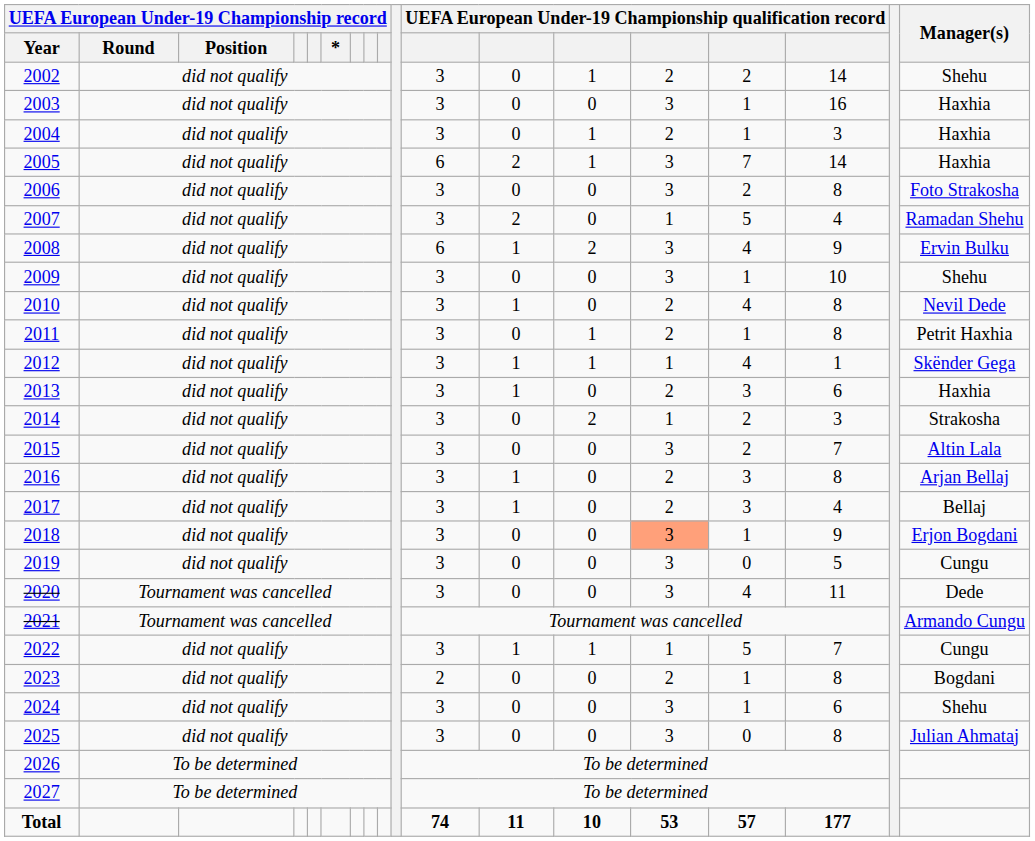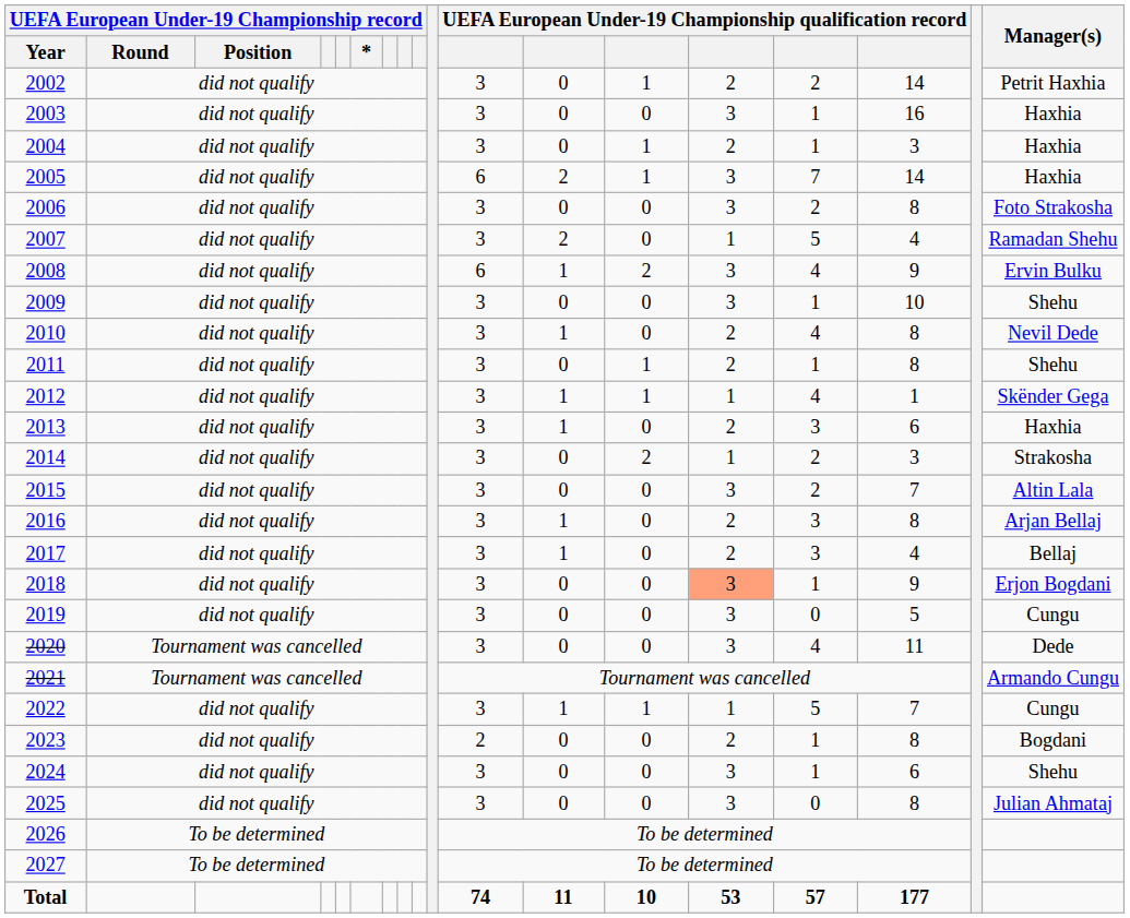 <table class="wikitable" style="text-align: center;">
 <tr>
 <th colspan=9><a href='#'>UEFA European Under-19 Championship record</a></th>
 <th style="width:1%;" rowspan="29"></th>
 <th colspan=6>UEFA European Under-19 Championship qualification record</th>
 <th style="width:1%;" rowspan="29"></th>
 <th rowspan=2>Manager(s)</th>
 </tr>
 <tr>
 <th>Year</th>
 <th>Round</th>
 <th>Position</th>
 <th></th>
 <th></th>
 <th> *</th>
 <th></th>
 <th></th>
 <th></th>
 <th></th>
 <th></th>
 <th></th>
 <th></th>
 <th></th>
 <th></th>
 </tr>
 <tr>
 <td> <a href='#'>2002</a></td>
 <td colspan=8><em>did not qualify</em></td>
 <td>3</td>
 <td>0</td>
 <td>1</td>
 <td>2</td>
 <td>2</td>
 <td>14</td>
-<td>Shehu</td>
+<td>Petrit Haxhia</td>
 </tr>
 <tr>
 <td> <a href='#'>2003</a></td>
 <td colspan=8><em>did not qualify</em></td>
 <td>3</td>
 <td>0</td>
 <td>0</td>
 <td>3</td>
 <td>1</td>
 <td>16</td>
 <td>Haxhia</td>
 </tr>
 <tr>
 <td> <a href='#'>2004</a></td>
 <td colspan=8><em>did not qualify</em></td>
 <td>3</td>
 <td>0</td>
 <td>1</td>
 <td>2</td>
 <td>1</td>
 <td>3</td>
 <td>Haxhia</td>
 </tr>
 <tr>
 <td> <a href='#'>2005</a></td>
 <td colspan=8><em>did not qualify</em></td>
 <td>6</td>
 <td>2</td>
 <td>1</td>
 <td>3</td>
 <td>7</td>
 <td>14</td>
 <td>Haxhia</td>
 </tr>
 <tr>
 <td> <a href='#'>2006</a></td>
 <td colspan=8><em>did not qualify</em></td>
 <td>3</td>
 <td>0</td>
 <td>0</td>
 <td>3</td>
 <td>2</td>
 <td>8</td>
 <td><a href='#'>Foto Strakosha</a></td>
 </tr>
 <tr>
 <td> <a href='#'>2007</a></td>
 <td colspan=8><em>did not qualify</em></td>
 <td>3</td>
 <td>2</td>
 <td>0</td>
 <td>1</td>
 <td>5</td>
 <td>4</td>
 <td><a href='#'>Ramadan Shehu</a></td>
 </tr>
 <tr>
 <td> <a href='#'>2008</a></td>
 <td colspan=8><em>did not qualify</em></td>
 <td>6</td>
 <td>1</td>
 <td>2</td>
 <td>3</td>
 <td>4</td>
 <td>9</td>
 <td><a href='#'>Ervin Bulku</a></td>
 </tr>
 <tr>
 <td> <a href='#'>2009</a></td>
 <td colspan=8><em>did not qualify</em></td>
 <td>3</td>
 <td>0</td>
 <td>0</td>
 <td>3</td>
 <td>1</td>
 <td>10</td>
 <td>Shehu</td>
 </tr>
 <tr>
 <td> <a href='#'>2010</a></td>
 <td colspan=8><em>did not qualify</em></td>
 <td>3</td>
 <td>1</td>
 <td>0</td>
 <td>2</td>
 <td>4</td>
 <td>8</td>
 <td><a href='#'>Nevil Dede</a></td>
 </tr>
 <tr>
 <td> <a href='#'>2011</a></td>
 <td colspan=8><em>did not qualify</em></td>
 <td>3</td>
 <td>0</td>
 <td>1</td>
 <td>2</td>
 <td>1</td>
 <td>8</td>
-<td>Petrit Haxhia</td>
+<td>Shehu</td>
 </tr>
 <tr>
 <td> <a href='#'>2012</a></td>
 <td colspan=8><em>did not qualify</em></td>
 <td>3</td>
 <td>1</td>
 <td>1</td>
 <td>1</td>
 <td>4</td>
 <td>1</td>
 <td><a href='#'>Skënder Gega</a></td>
 </tr>
 <tr>
 <td> <a href='#'>2013</a></td>
 <td colspan=8><em>did not qualify</em></td>
 <td>3</td>
 <td>1</td>
 <td>0</td>
 <td>2</td>
 <td>3</td>
 <td>6</td>
 <td>Haxhia</td>
 </tr>
 <tr>
 <td> <a href='#'>2014</a></td>
 <td colspan=8><em>did not qualify</em></td>
 <td>3</td>
 <td>0</td>
 <td>2</td>
 <td>1</td>
 <td>2</td>
 <td>3</td>
 <td>Strakosha</td>
 </tr>
 <tr>
 <td> <a href='#'>2015</a></td>
 <td colspan=8><em>did not qualify</em></td>
 <td>3</td>
 <td>0</td>
 <td>0</td>
 <td>3</td>
 <td>2</td>
 <td>7</td>
 <td><a href='#'>Altin Lala</a></td>
 </tr>
 <tr>
 <td> <a href='#'>2016</a></td>
 <td colspan=8><em>did not qualify</em></td>
 <td>3</td>
 <td>1</td>
 <td>0</td>
 <td>2</td>
 <td>3</td>
 <td>8</td>
 <td><a href='#'>Arjan Bellaj</a></td>
 </tr>
 <tr>
 <td> <a href='#'>2017</a></td>
 <td colspan=8><em>did not qualify</em></td>
 <td>3</td>
 <td>1</td>
 <td>0</td>
 <td>2</td>
 <td>3</td>
 <td>4</td>
 <td>Bellaj</td>
 </tr>
 <tr>
 <td> <a href='#'>2018</a></td>
 <td colspan=8><em>did not qualify</em></td>
 <td>3</td>
 <td>0</td>
 <td>0</td>
 <td style="background: lightsalmon;">3</td>
 <td>1</td>
 <td>9</td>
 <td><a href='#'>Erjon Bogdani</a></td>
 </tr>
 <tr>
 <td> <a href='#'>2019</a></td>
 <td colspan=8><em>did not qualify</em></td>
 <td>3</td>
 <td>0</td>
 <td>0</td>
 <td>3</td>
 <td>0</td>
 <td>5</td>
 <td>Cungu</td>
 </tr>
 <tr>
 <td> <s><a href='#'>2020</a></s></td>
 <td colspan=8><em>Tournament was cancelled</em></td>
 <td>3</td>
 <td>0</td>
 <td>0</td>
 <td>3</td>
 <td>4</td>
 <td>11</td>
 <td>Dede</td>
 </tr>
 <tr>
 <td> <s><a href='#'>2021</a></s></td>
 <td colspan=8><em>Tournament was cancelled</em></td>
 <td colspan=6><em>Tournament was cancelled</em></td>
 <td><a href='#'>Armando Cungu</a></td>
 </tr>
 <tr>
 <td> <a href='#'>2022</a></td>
 <td colspan=8><em>did not qualify</em></td>
 <td>3</td>
 <td>1</td>
 <td>1</td>
 <td>1</td>
 <td>5</td>
 <td>7</td>
 <td>Cungu</td>
 </tr>
 <tr>
 <td> <a href='#'>2023</a></td>
 <td colspan=8><em>did not qualify</em></td>
 <td>2</td>
 <td>0</td>
 <td>0</td>
 <td>2</td>
 <td>1</td>
 <td>8</td>
 <td>Bogdani</td>
 </tr>
 <tr>
 <td> <a href='#'>2024</a></td>
 <td colspan=8><em>did not qualify</em></td>
 <td>3</td>
 <td>0</td>
 <td>0</td>
 <td>3</td>
 <td>1</td>
 <td>6</td>
 <td>Shehu</td>
 </tr>
 <tr>
 <td> <a href='#'>2025</a></td>
 <td colspan=8><em>did not qualify</em></td>
 <td>3</td>
 <td>0</td>
 <td>0</td>
 <td>3</td>
 <td>0</td>
 <td>8</td>
 <td><a href='#'>Julian Ahmataj</a></td>
 </tr>
 <tr>
 <td> <a href='#'>2026</a></td>
 <td colspan=8><em>To be determined</em></td>
 <td colspan=6><em>To be determined</em></td>
 <td></td>
 </tr>
 <tr>
 <td> <a href='#'>2027</a></td>
 <td colspan=8><em>To be determined</em></td>
 <td colspan=6><em>To be determined</em></td>
 <td></td>
 </tr>
 <tr>
 <td><strong>Total</strong></td>
 <td></td>
 <td></td>
 <td></td>
 <td></td>
 <td></td>
 <td></td>
 <td></td>
 <td></td>
 <td><strong>74</strong></td>
 <td><strong>11</strong></td>
 <td><strong>10</strong></td>
 <td><strong>53</strong></td>
 <td><strong>57</strong></td>
 <td><strong>177</strong></td>
 <td></td>
 </tr>
 </table>
